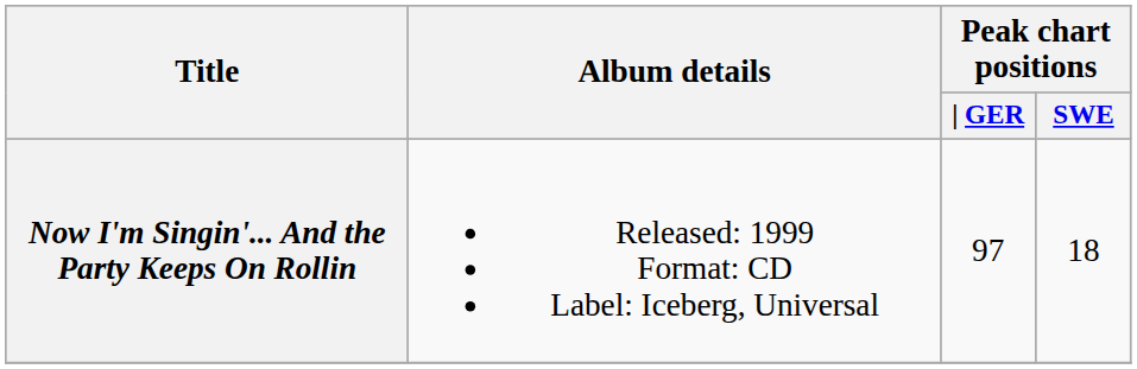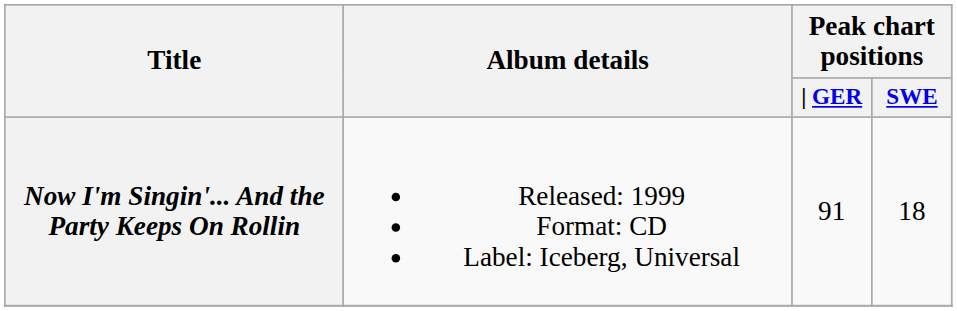 <table class="wikitable plainrowheaders" style="text-align:center;" border="1">
 <tr>
 <th scope="col" rowspan="2" style="width:12em;">Title</th>
 <th scope="col" rowspan="2" style="width:16em;">Album details</th>
 <th scope="col" colspan="2">Peak chart<br>positions</th>
 </tr>
 <tr>
 <th scope="col" style="width:3em; font-size:85%">| <a href='#'>GER</a><br></th>
 <th scope="col" style="width:3em; font-size:85%"><a href='#'>SWE</a><br></th>
 </tr>
 <tr>
 <th scope="row"><em>Now I'm Singin'... And the Party Keeps On Rollin<strong></th>
 <td><br><ul><li>Released: 1999</li><li>Format: CD</li><li>Label: Iceberg, Universal</li></ul></td>
-<td>97</td>
+<td>91</td>
 <td>18</td>
 </tr>
 <tr>
 </tr>
 </table>
